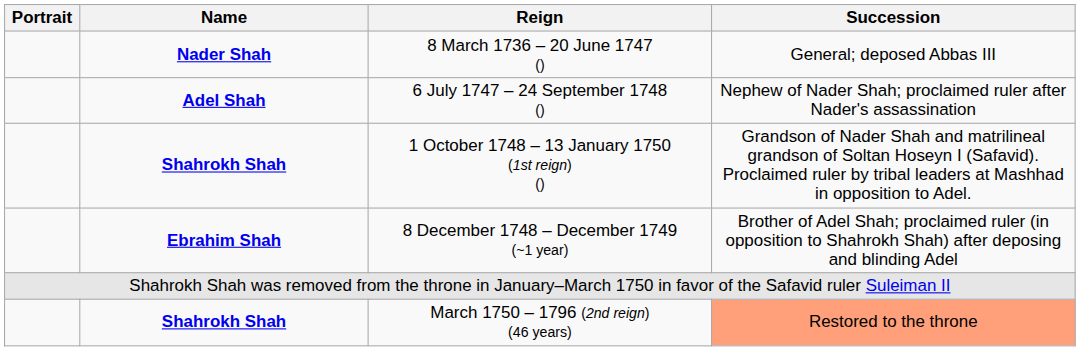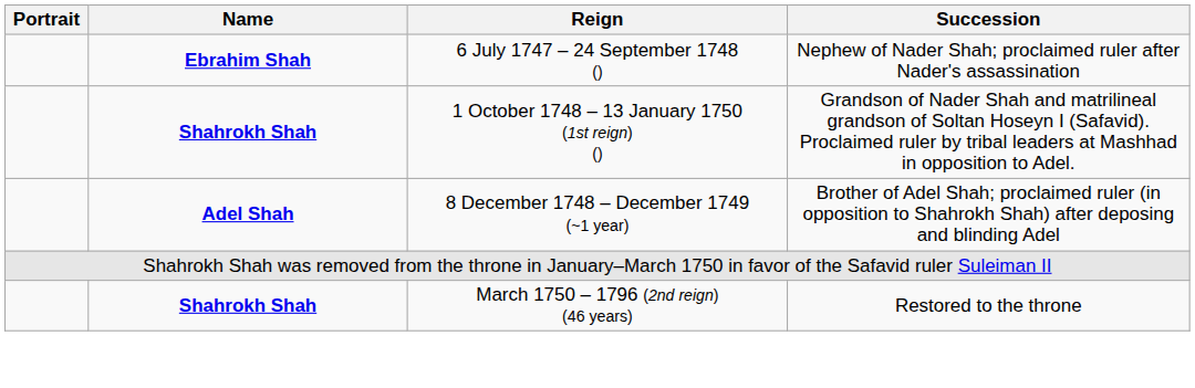 <table class="wikitable" style="text-align:center; width:80%;">
 <tr>
 <th width="7%">Portrait</th>
 <th width="27%">Name</th>
 <th width="32%">Reign</th>
 <th width="34%">Succession</th>
 </tr>
 <tr>
 <td></td>
-<td><strong><a href='#'>Nader Shah</a></strong></td>
-<td>8 March 1736 – 20 June 1747<br><small>()</small></td>
-<td>General; deposed Abbas III</td>
-</tr>
-<tr>
-<td></td>
-<td><strong><a href='#'>Adel Shah</a></strong></td>
+<td><strong><a href='#'>Ebrahim Shah</a></strong></td>
 <td>6 July 1747 – 24 September 1748<br><small>()</small></td>
 <td>Nephew of Nader Shah; proclaimed ruler after Nader's assassination</td>
 </tr>
 <tr>
 <td></td>
 <td><strong><a href='#'>Shahrokh Shah</a></strong></td>
 <td>1 October 1748 – 13 January 1750<br><small>(</small><small><em>1st reign</em>)</small><br><small>()</small></td>
 <td>Grandson of Nader Shah and matrilineal grandson of Soltan Hoseyn I (Safavid). Proclaimed ruler by tribal leaders at Mashhad in opposition to Adel.</td>
 </tr>
 <tr>
 <td></td>
-<td><strong><a href='#'>Ebrahim Shah</a></strong></td>
+<td><strong><a href='#'>Adel Shah</a></strong></td>
 <td>8 December 1748 – December 1749<br><small>(~1 year)</small></td>
 <td>Brother of Adel Shah; proclaimed ruler (in opposition to Shahrokh Shah) after deposing and blinding Adel</td>
 </tr>
 <tr>
 <td colspan="4" style="background:#E6E6E6;">Shahrokh Shah was removed from the throne in January–March 1750 in favor of the Safavid ruler <a href='#'>Suleiman II</a></td>
 </tr>
 <tr>
 <td></td>
 <td><strong><a href='#'>Shahrokh Shah</a></strong></td>
 <td>March 1750 – 1796 <small>(<em>2nd reign</em>)</small><br><small>(46 years)</small></td>
-<td style="background: lightsalmon;">Restored to the throne</td>
+<td>Restored to the throne</td>
 </tr>
 </table>
